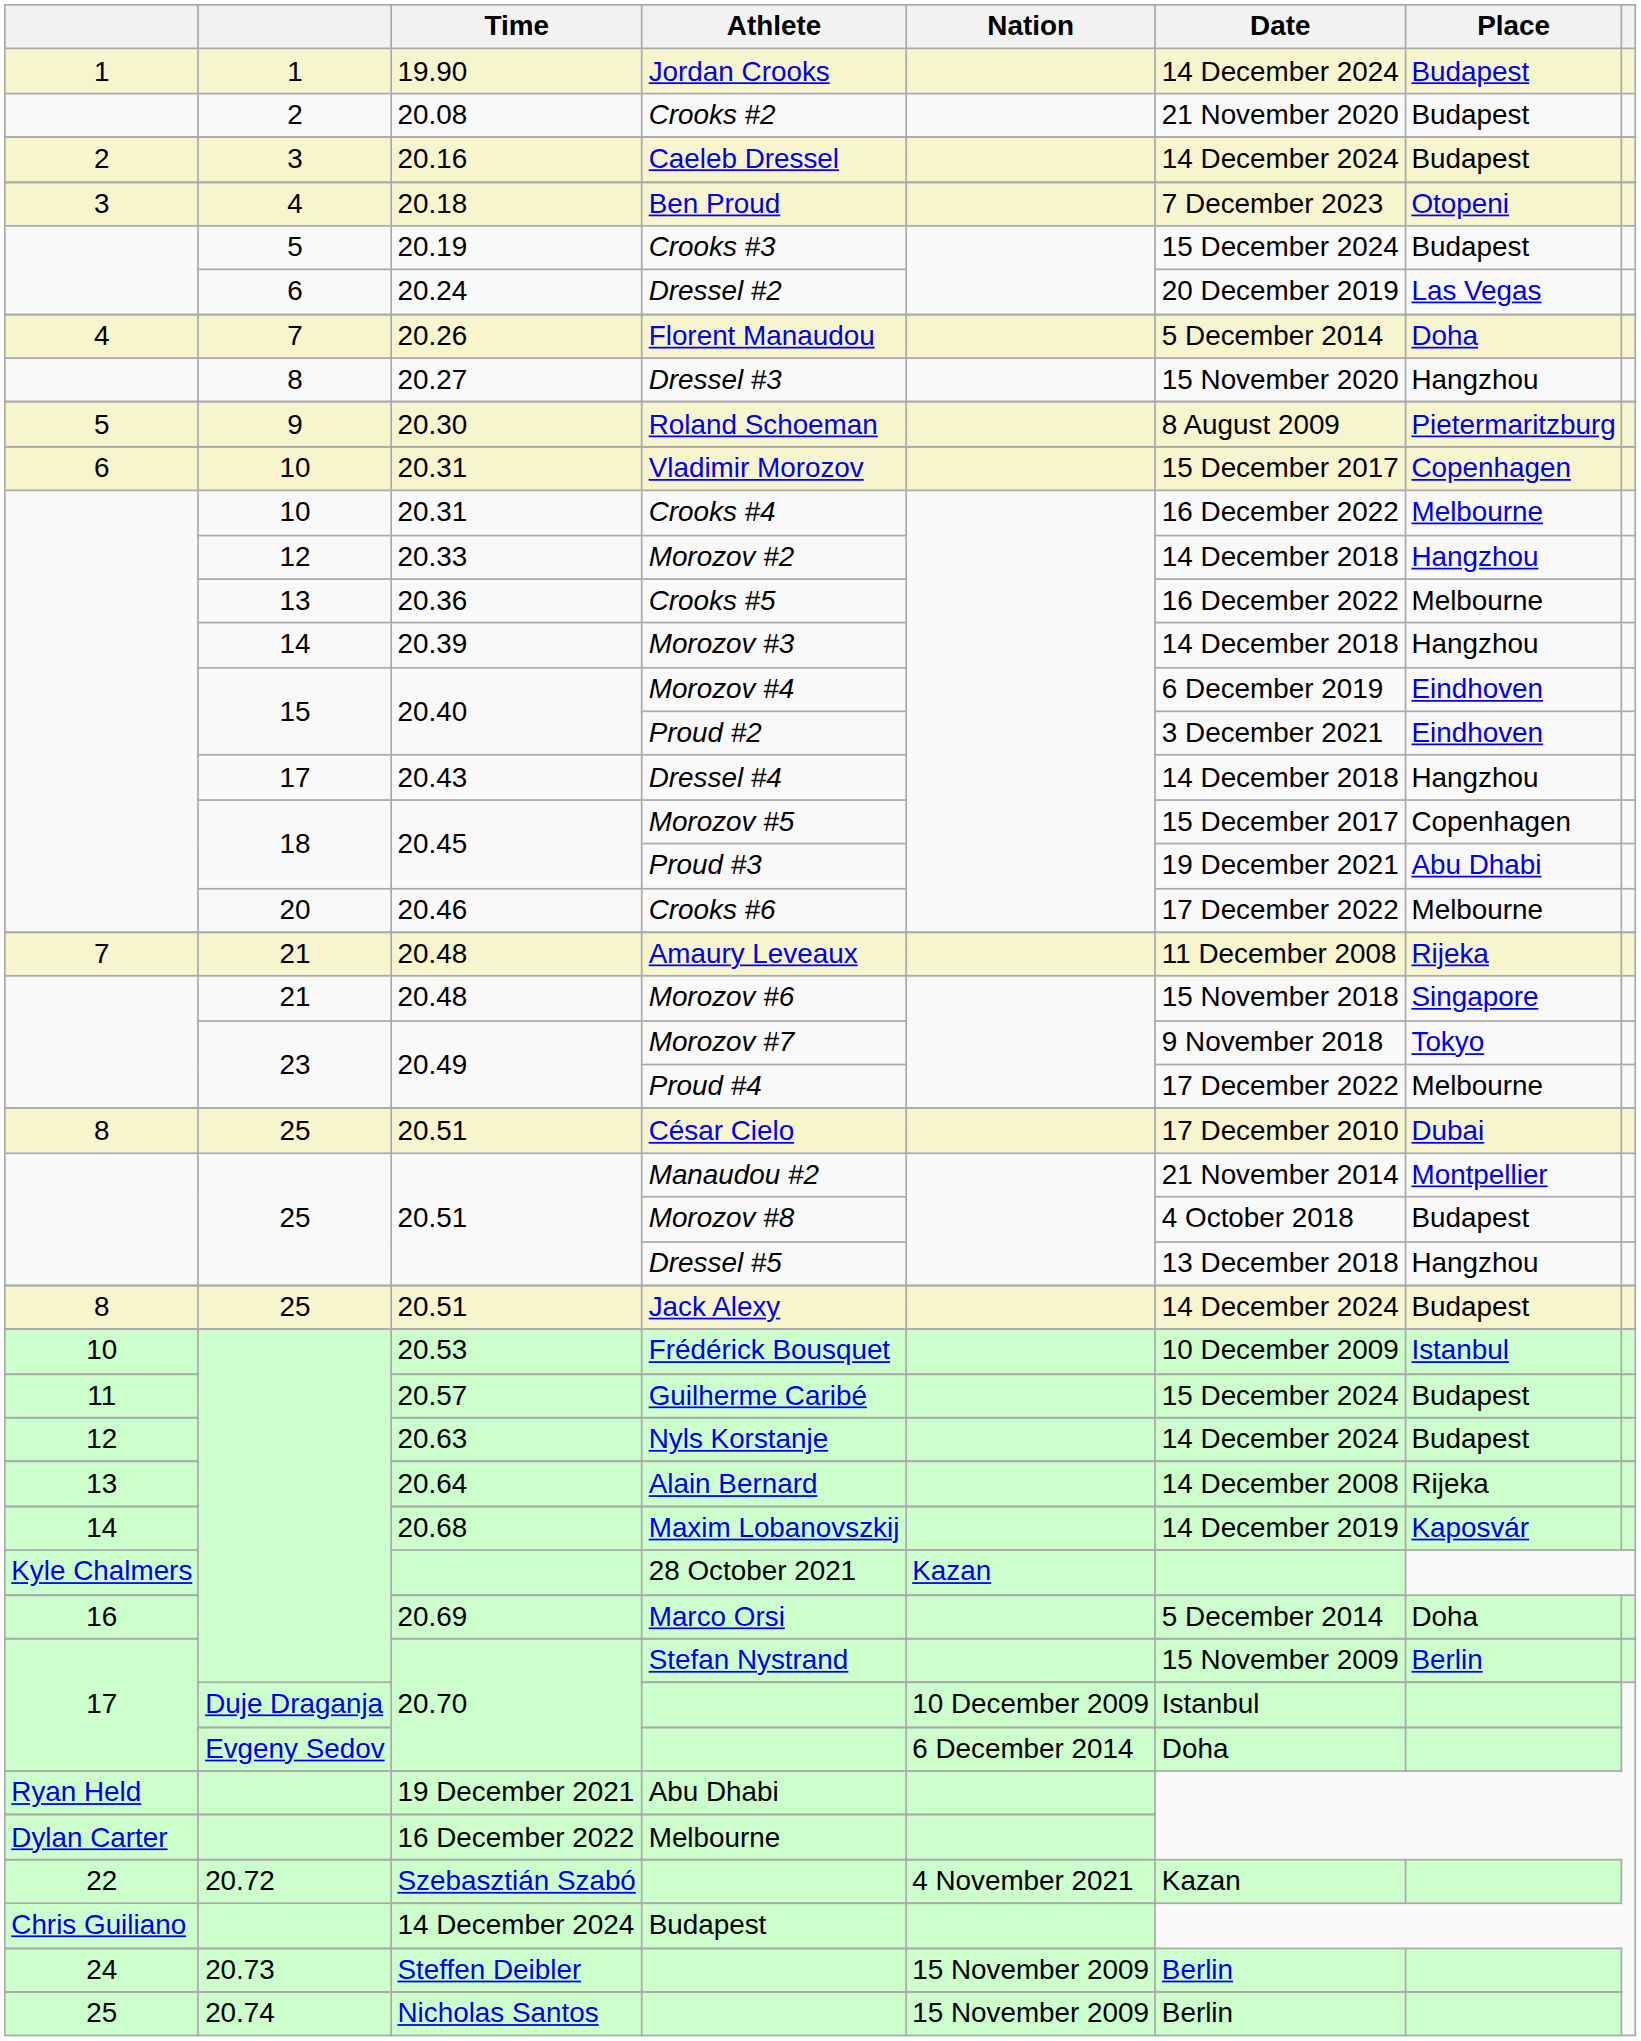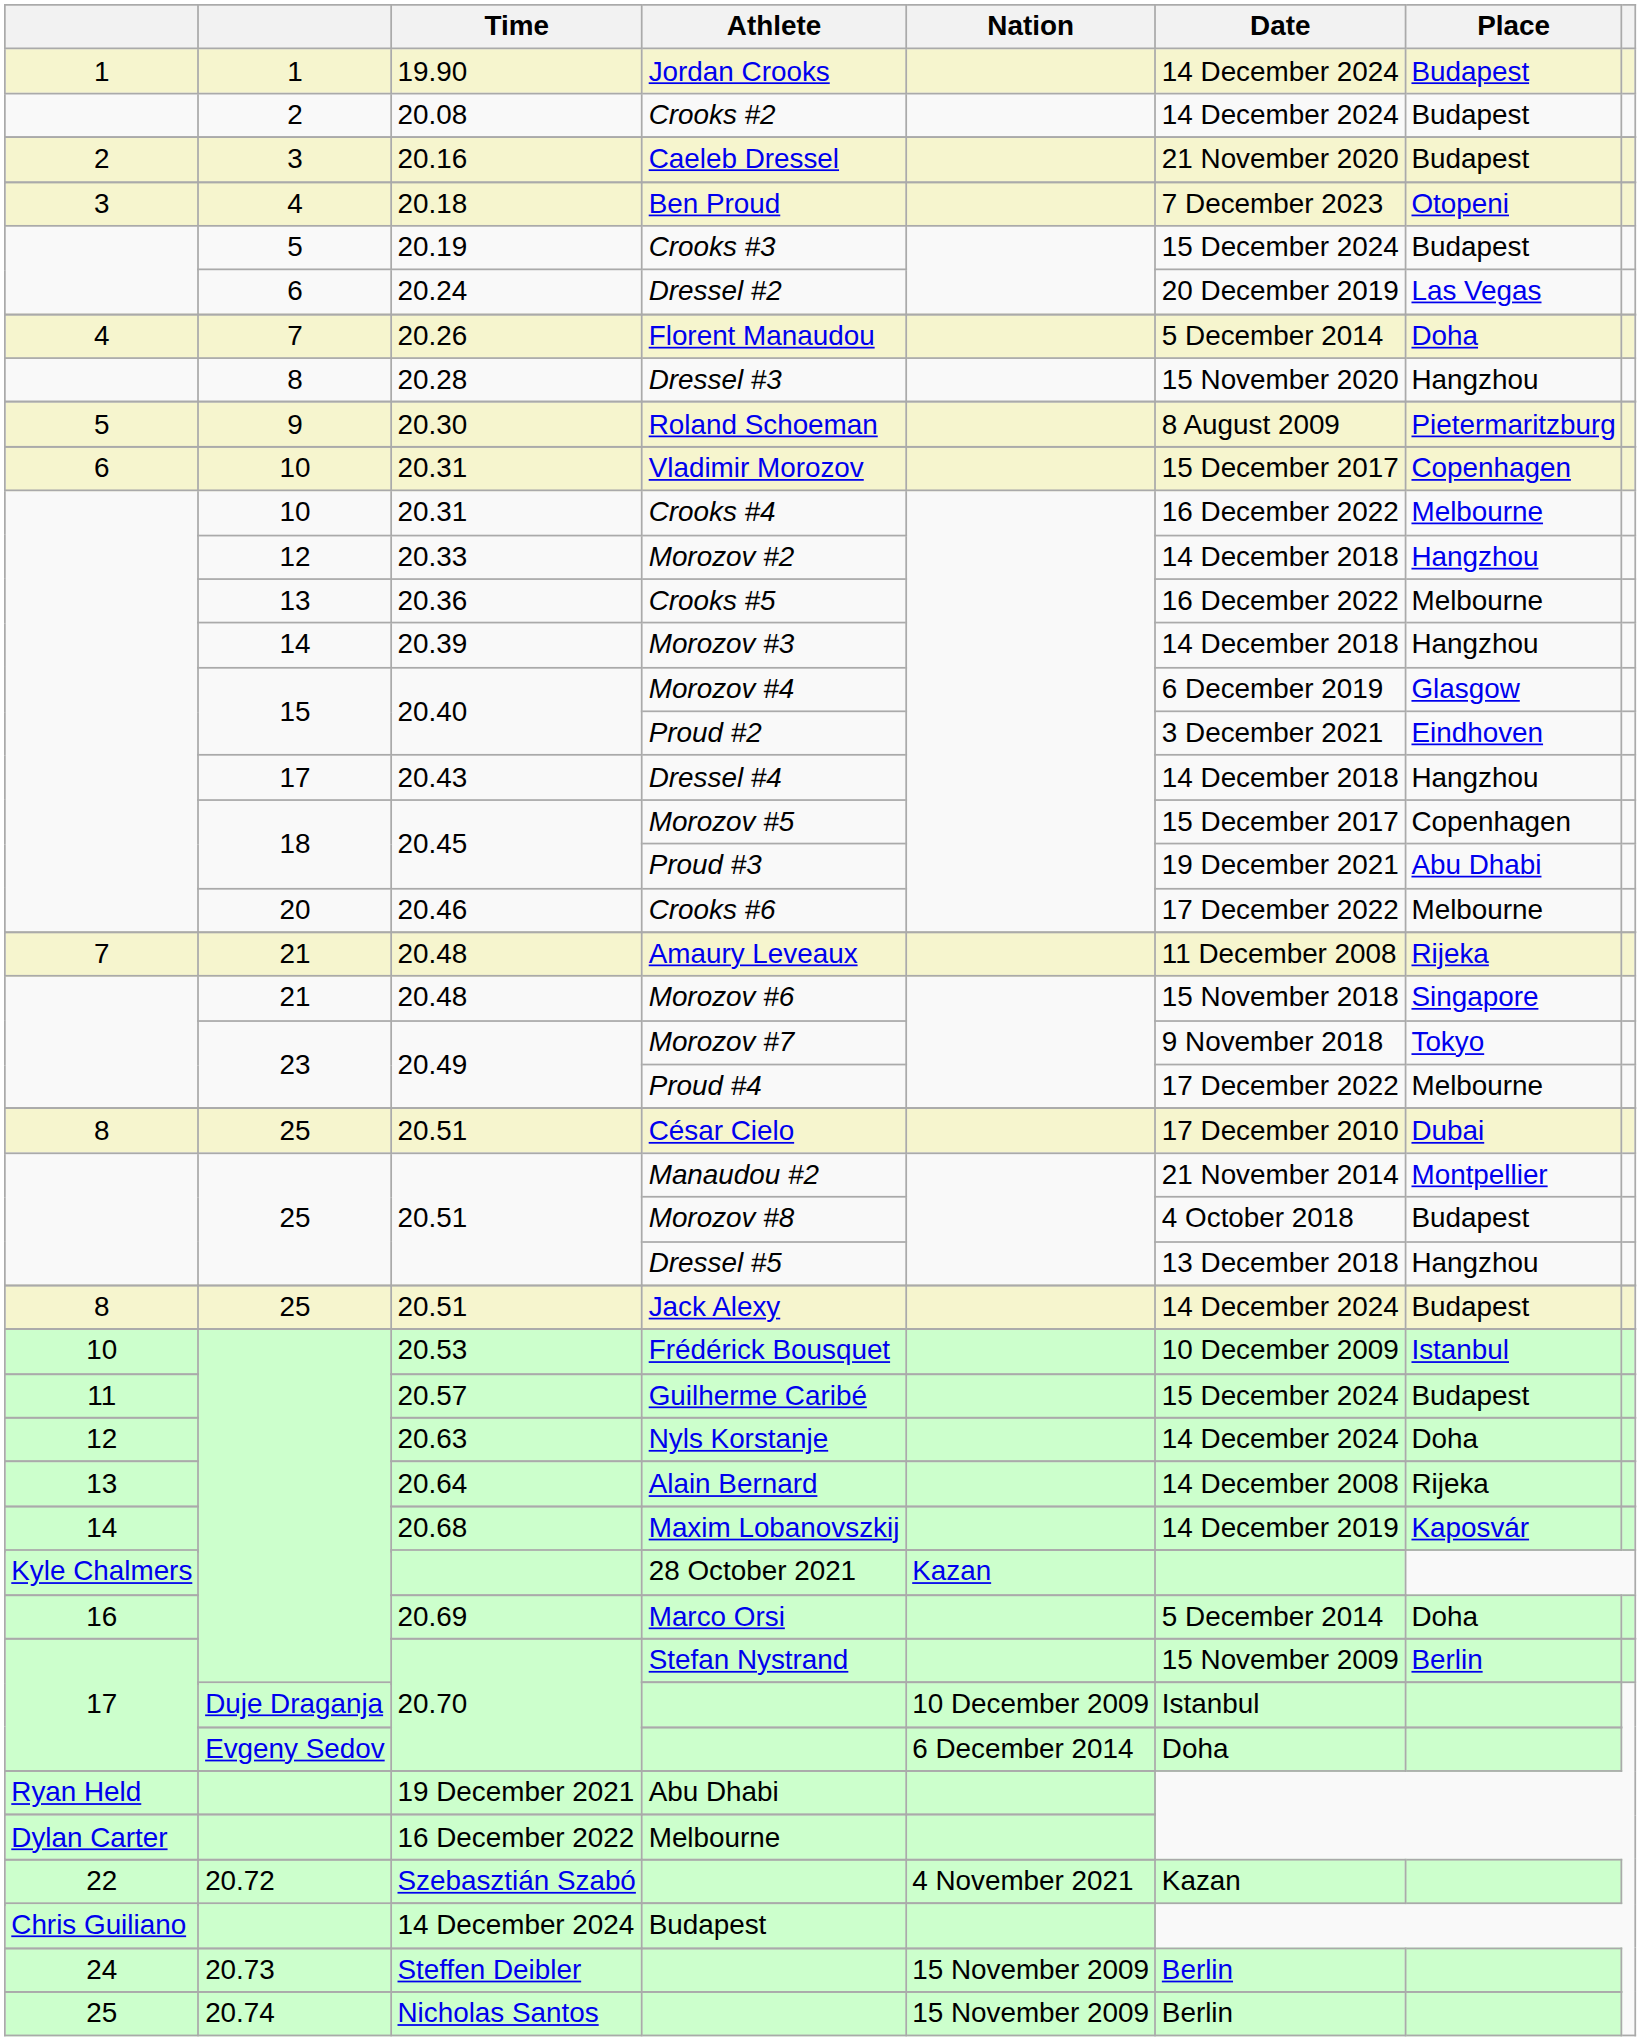 <table class="wikitable sortable">
 <tr>
 <th></th>
 <th></th>
 <th>Time</th>
 <th>Athlete</th>
 <th>Nation</th>
 <th>Date</th>
 <th>Place</th>
 <th class="unsortable"></th>
 </tr>
 <tr bgcolor=f6F5CE>
 <td align=center>1</td>
 <td align=center>1</td>
 <td>19.90</td>
 <td><a href='#'>Jordan Crooks</a></td>
 <td></td>
 <td>14 December 2024</td>
 <td><a href='#'>Budapest</a></td>
 <td></td>
 </tr>
 <tr>
 <td align=center></td>
 <td align=center>2</td>
 <td>20.08</td>
 <td><em>Crooks #2</em></td>
 <td></td>
-<td>21 November 2020</td>
+<td>14 December 2024</td>
 <td>Budapest</td>
 <td></td>
 </tr>
 <tr>
 </tr>
 <tr bgcolor=f6F5CE>
 <td align=center>2</td>
 <td align=center>3</td>
 <td>20.16</td>
 <td><a href='#'>Caeleb Dressel</a></td>
 <td></td>
-<td>14 December 2024</td>
+<td>21 November 2020</td>
 <td>Budapest</td>
 <td></td>
 </tr>
 <tr>
 </tr>
 <tr bgcolor=f6F5CE>
 <td align=center>3</td>
 <td align=center>4</td>
 <td>20.18</td>
 <td><a href='#'>Ben Proud</a></td>
 <td></td>
 <td>7 December 2023</td>
 <td><a href='#'>Otopeni</a></td>
 <td></td>
 </tr>
 <tr>
 <td rowspan="2"></td>
 <td align=center>5</td>
 <td>20.19</td>
 <td><em>Crooks #3</em></td>
 <td rowspan="2"></td>
 <td>15 December 2024</td>
 <td>Budapest</td>
 <td></td>
 </tr>
 <tr>
 <td align=center>6</td>
 <td>20.24</td>
 <td><em>Dressel #2</em></td>
 <td>20 December 2019</td>
 <td><a href='#'>Las Vegas</a></td>
 <td></td>
 </tr>
 <tr>
 </tr>
 <tr bgcolor=f6F5CE>
 <td align=center>4</td>
 <td align=center>7</td>
 <td>20.26</td>
 <td><a href='#'>Florent Manaudou</a></td>
 <td></td>
 <td>5 December 2014</td>
 <td><a href='#'>Doha</a></td>
 <td></td>
 </tr>
 <tr>
 <td align=center></td>
 <td align=center>8</td>
-<td>20.27</td>
+<td>20.28</td>
 <td><em>Dressel #3</em></td>
 <td></td>
 <td>15 November 2020</td>
 <td>Hangzhou</td>
 <td></td>
 </tr>
 <tr>
 </tr>
 <tr bgcolor=f6F5CE>
 <td align=center>5</td>
 <td align=center>9</td>
 <td>20.30</td>
 <td><a href='#'>Roland Schoeman</a></td>
 <td></td>
 <td>8 August 2009</td>
 <td><a href='#'>Pietermaritzburg</a></td>
 <td></td>
 </tr>
 <tr>
 </tr>
 <tr bgcolor=f6F5CE>
 <td align=center>6</td>
 <td align=center>10</td>
 <td>20.31</td>
 <td><a href='#'>Vladimir Morozov</a></td>
 <td></td>
 <td>15 December 2017</td>
 <td><a href='#'>Copenhagen</a></td>
 <td></td>
 </tr>
 <tr>
 <td rowspan="10"></td>
 <td align=center>10</td>
 <td>20.31</td>
 <td><em>Crooks #4</em></td>
 <td rowspan="10"></td>
 <td>16 December 2022</td>
 <td><a href='#'>Melbourne</a></td>
 <td></td>
 </tr>
 <tr>
 <td align=center>12</td>
 <td>20.33</td>
 <td><em>Morozov #2</em></td>
 <td>14 December 2018</td>
 <td><a href='#'>Hangzhou</a></td>
 <td></td>
 </tr>
 <tr>
 <td align=center>13</td>
 <td>20.36</td>
 <td><em>Crooks #5</em></td>
 <td>16 December 2022</td>
 <td>Melbourne</td>
 <td></td>
 </tr>
 <tr>
 <td align=center>14</td>
 <td>20.39</td>
 <td><em>Morozov #3</em></td>
 <td>14 December 2018</td>
 <td>Hangzhou</td>
 <td></td>
 </tr>
 <tr>
 <td rowspan="2" align=center>15</td>
 <td rowspan="2">20.40</td>
 <td><em>Morozov #4</em></td>
 <td>6 December 2019</td>
-<td><a href='#'>Eindhoven</a></td>
+<td><a href='#'>Glasgow</a></td>
 <td></td>
 </tr>
 <tr>
 <td><em>Proud #2</em></td>
 <td>3 December 2021</td>
 <td><a href='#'>Eindhoven</a></td>
 <td></td>
 </tr>
 <tr>
 <td align=center>17</td>
 <td>20.43</td>
 <td><em>Dressel #4</em></td>
 <td>14 December 2018</td>
 <td>Hangzhou</td>
 <td></td>
 </tr>
 <tr>
 <td rowspan="2" align=center>18</td>
 <td rowspan="2">20.45</td>
 <td><em>Morozov #5</em></td>
 <td>15 December 2017</td>
 <td>Copenhagen</td>
 <td></td>
 </tr>
 <tr>
 <td><em>Proud #3</em></td>
 <td>19 December 2021</td>
 <td><a href='#'>Abu Dhabi</a></td>
 <td></td>
 </tr>
 <tr>
 <td align=center>20</td>
 <td>20.46</td>
 <td><em>Crooks #6</em></td>
 <td>17 December 2022</td>
 <td>Melbourne</td>
 <td></td>
 </tr>
 <tr>
 </tr>
 <tr bgcolor=f6F5CE>
 <td align=center>7</td>
 <td align=center>21</td>
 <td>20.48</td>
 <td><a href='#'>Amaury Leveaux</a></td>
 <td></td>
 <td>11 December 2008</td>
 <td><a href='#'>Rijeka</a></td>
 <td></td>
 </tr>
 <tr>
 <td rowspan="3"></td>
 <td align=center>21</td>
 <td>20.48</td>
 <td><em>Morozov #6</em></td>
 <td rowspan="3"></td>
 <td>15 November 2018</td>
 <td><a href='#'>Singapore</a></td>
 <td></td>
 </tr>
 <tr>
 <td rowspan="2" align=center>23</td>
 <td rowspan="2">20.49</td>
 <td><em>Morozov #7</em></td>
 <td>9 November 2018</td>
 <td><a href='#'>Tokyo</a></td>
 <td></td>
 </tr>
 <tr>
 <td><em>Proud #4</em></td>
 <td>17 December 2022</td>
 <td>Melbourne</td>
 <td></td>
 </tr>
 <tr>
 </tr>
 <tr bgcolor=f6F5CE>
 <td align=center>8</td>
 <td align=center>25</td>
 <td>20.51</td>
 <td><a href='#'>César Cielo</a></td>
 <td></td>
 <td>17 December 2010</td>
 <td><a href='#'>Dubai</a></td>
 <td></td>
 </tr>
 <tr>
 <td rowspan="3"></td>
 <td rowspan="3" align=center>25</td>
 <td rowspan="3">20.51</td>
 <td><em>Manaudou #2</em></td>
 <td rowspan="3"></td>
 <td>21 November 2014</td>
 <td><a href='#'>Montpellier</a></td>
 <td></td>
 </tr>
 <tr>
 <td><em>Morozov #8</em></td>
 <td>4 October 2018</td>
 <td>Budapest</td>
 <td></td>
 </tr>
 <tr>
 <td><em>Dressel #5</em></td>
 <td>13 December 2018</td>
 <td>Hangzhou</td>
 <td></td>
 </tr>
 <tr>
 </tr>
 <tr bgcolor=f6F5CE>
 <td align=center>8</td>
 <td align=center>25</td>
 <td>20.51</td>
 <td><a href='#'>Jack Alexy</a></td>
 <td></td>
 <td>14 December 2024</td>
 <td>Budapest</td>
 <td></td>
 </tr>
 <tr>
 </tr>
 <tr bgcolor=CCFFCC>
 <td align=center>10</td>
 <td rowspan="16" align=center></td>
 <td>20.53</td>
 <td><a href='#'>Frédérick Bousquet</a></td>
 <td></td>
 <td>10 December 2009</td>
 <td><a href='#'>Istanbul</a></td>
 <td></td>
 </tr>
 <tr>
 </tr>
 <tr bgcolor=CCFFCC>
 <td align=center>11</td>
 <td>20.57</td>
 <td><a href='#'>Guilherme Caribé</a></td>
 <td></td>
 <td>15 December 2024</td>
 <td>Budapest</td>
 <td></td>
 </tr>
 <tr>
 </tr>
 <tr bgcolor=CCFFCC>
 <td align=center>12</td>
 <td>20.63</td>
 <td><a href='#'>Nyls Korstanje</a></td>
 <td></td>
 <td>14 December 2024</td>
-<td>Budapest</td>
+<td>Doha</td>
 <td></td>
 </tr>
 <tr>
 </tr>
 <tr bgcolor=CCFFCC>
 <td align=center>13</td>
 <td>20.64</td>
 <td><a href='#'>Alain Bernard</a></td>
 <td></td>
 <td>14 December 2008</td>
 <td>Rijeka</td>
 <td></td>
 </tr>
 <tr>
 </tr>
 <tr bgcolor=CCFFCC>
 <td rowspan="2" align=center>14</td>
 <td rowspan="2">20.68</td>
 <td><a href='#'>Maxim Lobanovszkij</a></td>
 <td></td>
 <td>14 December 2019</td>
 <td><a href='#'>Kaposvár</a></td>
 <td></td>
 </tr>
 <tr>
 </tr>
 <tr bgcolor=CCFFCC>
 <td><a href='#'>Kyle Chalmers</a></td>
 <td></td>
 <td>28 October 2021</td>
 <td><a href='#'>Kazan</a></td>
 <td></td>
 </tr>
 <tr>
 </tr>
 <tr bgcolor=CCFFCC>
 <td align=center>16</td>
 <td>20.69</td>
 <td><a href='#'>Marco Orsi</a></td>
 <td></td>
 <td>5 December 2014</td>
 <td>Doha</td>
 <td></td>
 </tr>
 <tr>
 </tr>
 <tr bgcolor=CCFFCC>
 <td rowspan="5" align=center>17</td>
 <td rowspan="5">20.70</td>
 <td><a href='#'>Stefan Nystrand</a></td>
 <td></td>
 <td>15 November 2009</td>
 <td><a href='#'>Berlin</a></td>
 <td></td>
 </tr>
 <tr>
 </tr>
 <tr bgcolor=CCFFCC>
 <td><a href='#'>Duje Draganja</a></td>
 <td></td>
 <td>10 December 2009</td>
 <td>Istanbul</td>
 <td></td>
 </tr>
 <tr>
 </tr>
 <tr bgcolor=CCFFCC>
 <td><a href='#'>Evgeny Sedov</a></td>
 <td></td>
 <td>6 December 2014</td>
 <td>Doha</td>
 <td></td>
 </tr>
 <tr>
 </tr>
 <tr bgcolor=CCFFCC>
 <td><a href='#'>Ryan Held</a></td>
 <td></td>
 <td>19 December 2021</td>
 <td>Abu Dhabi</td>
 <td></td>
 </tr>
 <tr>
 </tr>
 <tr bgcolor=CCFFCC>
 <td><a href='#'>Dylan Carter</a></td>
 <td></td>
 <td>16 December 2022</td>
 <td>Melbourne</td>
 <td></td>
 </tr>
 <tr>
 </tr>
 <tr bgcolor=CCFFCC>
 <td rowspan="2" align=center>22</td>
 <td rowspan="2">20.72</td>
 <td><a href='#'>Szebasztián Szabó</a></td>
 <td></td>
 <td>4 November 2021</td>
 <td>Kazan</td>
 <td></td>
 </tr>
 <tr>
 </tr>
 <tr bgcolor=CCFFCC>
 <td><a href='#'>Chris Guiliano</a></td>
 <td></td>
 <td>14 December 2024</td>
 <td>Budapest</td>
 <td></td>
 </tr>
 <tr>
 </tr>
 <tr bgcolor=CCFFCC>
 <td align=center>24</td>
 <td>20.73</td>
 <td><a href='#'>Steffen Deibler</a></td>
 <td></td>
 <td>15 November 2009</td>
 <td><a href='#'>Berlin</a></td>
 <td></td>
 </tr>
 <tr>
 </tr>
 <tr bgcolor=CCFFCC>
 <td align=center>25</td>
 <td>20.74</td>
 <td><a href='#'>Nicholas Santos</a></td>
 <td></td>
 <td>15 November 2009</td>
 <td>Berlin</td>
 <td></td>
 </tr>
 </table>
